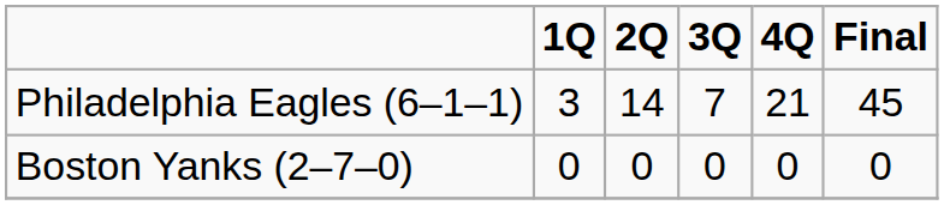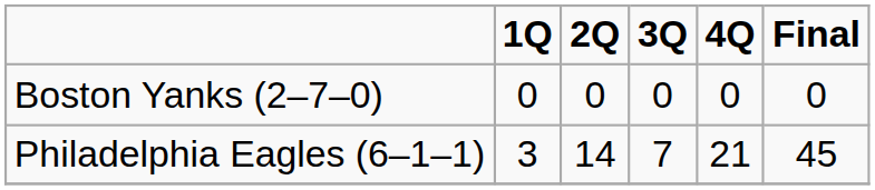 <table class="wikitable" 80%>
 <tr align=center>
 <td></td>
 <td><strong>1Q</strong></td>
 <td><strong>2Q</strong></td>
 <td><strong>3Q</strong></td>
 <td><strong>4Q</strong></td>
 <td><strong>Final</strong></td>
 </tr>
 <tr align=center>
+<td – align=left>Boston Yanks (2–7–0)</td>
+<td>0</td>
+<td>0</td>
+<td>0</td>
+<td>0</td>
+<td>0</td>
+</tr>
+<tr align=center>
 <td – align=left>Philadelphia Eagles (6–1–1)</td>
 <td>3</td>
 <td>14</td>
 <td>7</td>
 <td>21</td>
 <td>45</td>
 </tr>
 <tr align=center>
-<td – align=left>Boston Yanks (2–7–0)</td>
-<td>0</td>
-<td>0</td>
-<td>0</td>
-<td>0</td>
-<td>0</td>
-</tr>
-<tr align=center>
 </tr>
 </table>
